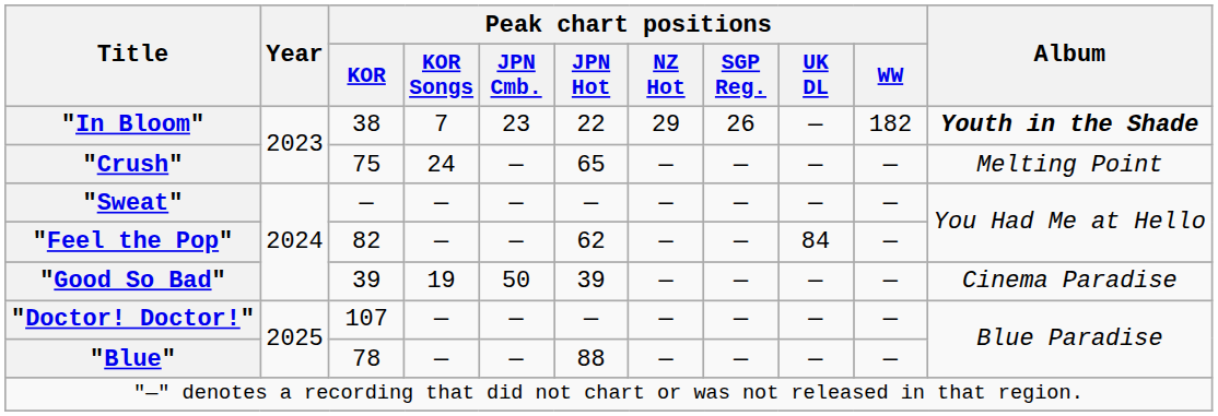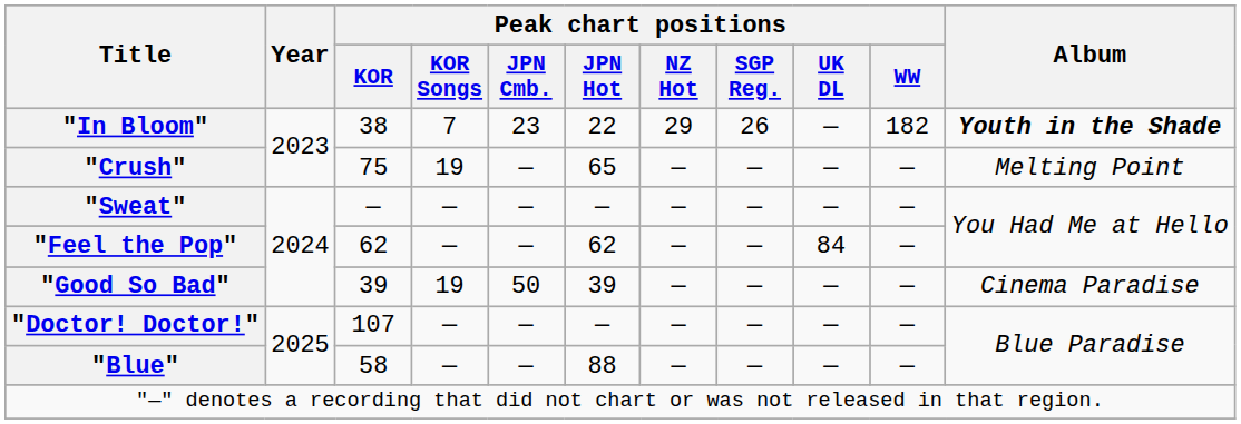 <table class="wikitable plainrowheaders" style="text-align:center">
 <tr>
 <th scope="col" rowspan="2">Title</th>
 <th scope="col" rowspan="2">Year</th>
 <th scope="col" colspan="8">Peak chart positions</th>
 <th scope="col" rowspan="2">Album</th>
 </tr>
 <tr>
 <th scope="col" style="font-size:90%; width:3em"><a href='#'>KOR</a><br></th>
 <th scope="col" style="font-size:90%; width:3em"><a href='#'>KOR<br>Songs</a><br></th>
 <th scope="col" style="font-size:90%; width:3em"><a href='#'>JPN<br>Cmb.</a><br></th>
 <th scope="col" style="font-size:90%; width:3em"><a href='#'>JPN<br>Hot</a><br></th>
 <th scope="col" style="font-size:90%; width:3em"><a href='#'>NZ<br>Hot</a><br></th>
 <th scope="col" style="font-size:90%; width:3em"><a href='#'>SGP Reg.</a><br></th>
 <th scope="col" style="font-size:90%; width:3em"><a href='#'>UK<br>DL</a><br></th>
 <th scope="col" style="font-size:90%; width:3em"><a href='#'>WW</a><br></th>
 </tr>
 <tr>
 <th scope="row">"<a href='#'>In Bloom</a>"</th>
 <td rowspan="2">2023</td>
 <td>38</td>
 <td>7</td>
 <td>23</td>
 <td>22</td>
 <td>29</td>
 <td>26</td>
 <td>—</td>
 <td>182</td>
 <td><strong><em>Youth in the Shade</em></strong></td>
 </tr>
 <tr>
 <th scope="row">"<a href='#'>Crush</a>"</th>
 <td>75</td>
-<td>24</td>
+<td>19</td>
 <td>—</td>
 <td>65</td>
 <td>—</td>
 <td>—</td>
 <td>—</td>
 <td>—</td>
 <td><em>Melting Point</em></td>
 </tr>
 <tr>
 <th scope="row">"<a href='#'>Sweat</a>"</th>
 <td rowspan="3">2024</td>
 <td>—</td>
 <td>—</td>
 <td>—</td>
 <td>—</td>
 <td>—</td>
 <td>—</td>
 <td>—</td>
 <td>—</td>
 <td rowspan="2"><em>You Had Me at Hello</em></td>
 </tr>
 <tr>
 <th scope="row">"<a href='#'>Feel the Pop</a>"</th>
-<td>82</td>
+<td>62</td>
 <td>—</td>
 <td>—</td>
 <td>62</td>
 <td>—</td>
 <td>—</td>
 <td>84</td>
 <td>—</td>
 </tr>
 <tr>
 <th scope="row">"<a href='#'>Good So Bad</a>"</th>
 <td>39</td>
 <td>19</td>
 <td>50</td>
 <td>39</td>
 <td>—</td>
 <td>—</td>
 <td>—</td>
 <td>—</td>
 <td><em>Cinema Paradise</em></td>
 </tr>
 <tr>
 <th scope="row">"<a href='#'>Doctor! Doctor!</a>"</th>
 <td rowspan="2">2025</td>
 <td>107</td>
 <td>—</td>
 <td>—</td>
 <td>—</td>
 <td>—</td>
 <td>—</td>
 <td>—</td>
 <td>—</td>
 <td rowspan="2"><em>Blue Paradise</em></td>
 </tr>
 <tr>
 <th scope="row">"<a href='#'>Blue</a>"</th>
-<td>78</td>
+<td>58</td>
 <td>—</td>
 <td>—</td>
 <td>88</td>
 <td>—</td>
 <td>—</td>
 <td>—</td>
 <td>—</td>
 </tr>
 <tr>
 <td colspan="11" style="font-size:85%">"—" denotes a recording that did not chart or was not released in that region.</td>
 </tr>
 </table>
